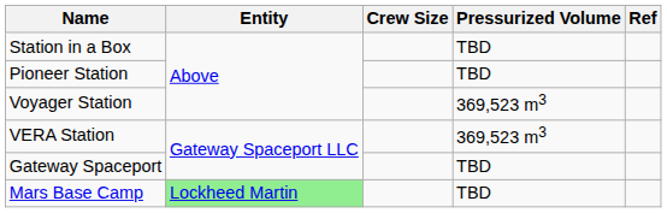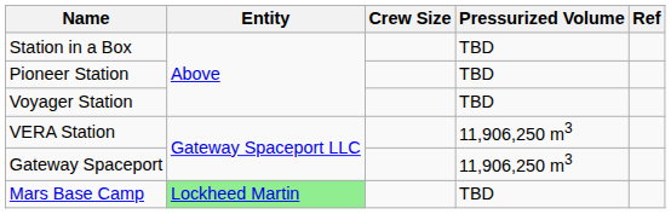 <table class="wikitable">
 <tr>
 <th>Name</th>
 <th>Entity</th>
 <th>Crew Size</th>
 <th>Pressurized Volume</th>
 <th>Ref</th>
 </tr>
 <tr>
 <td>Station in a Box</td>
 <td rowspan="3"> <a href='#'>Above</a></td>
 <td></td>
 <td>TBD</td>
 <td></td>
 </tr>
 <tr>
 <td>Pioneer Station</td>
 <td></td>
 <td>TBD</td>
 <td></td>
 </tr>
 <tr>
 <td>Voyager Station</td>
 <td></td>
-<td>369,523 m<sup>3</sup></td>
+<td>TBD</td>
 <td></td>
 </tr>
 <tr>
 <td>VERA Station</td>
 <td rowspan="2"> <a href='#'>Gateway Spaceport LLC</a></td>
 <td></td>
-<td>369,523 m<sup>3</sup></td>
+<td>11,906,250 m<sup>3</sup></td>
 <td></td>
 </tr>
 <tr>
 <td>Gateway Spaceport</td>
 <td></td>
-<td>TBD</td>
+<td>11,906,250 m<sup>3</sup></td>
 <td></td>
 </tr>
 <tr>
 <td><a href='#'>Mars Base Camp</a></td>
 <td style="background: lightgreen;"> <a href='#'>Lockheed Martin</a></td>
 <td></td>
 <td>TBD</td>
 <td></td>
 </tr>
 </table>
